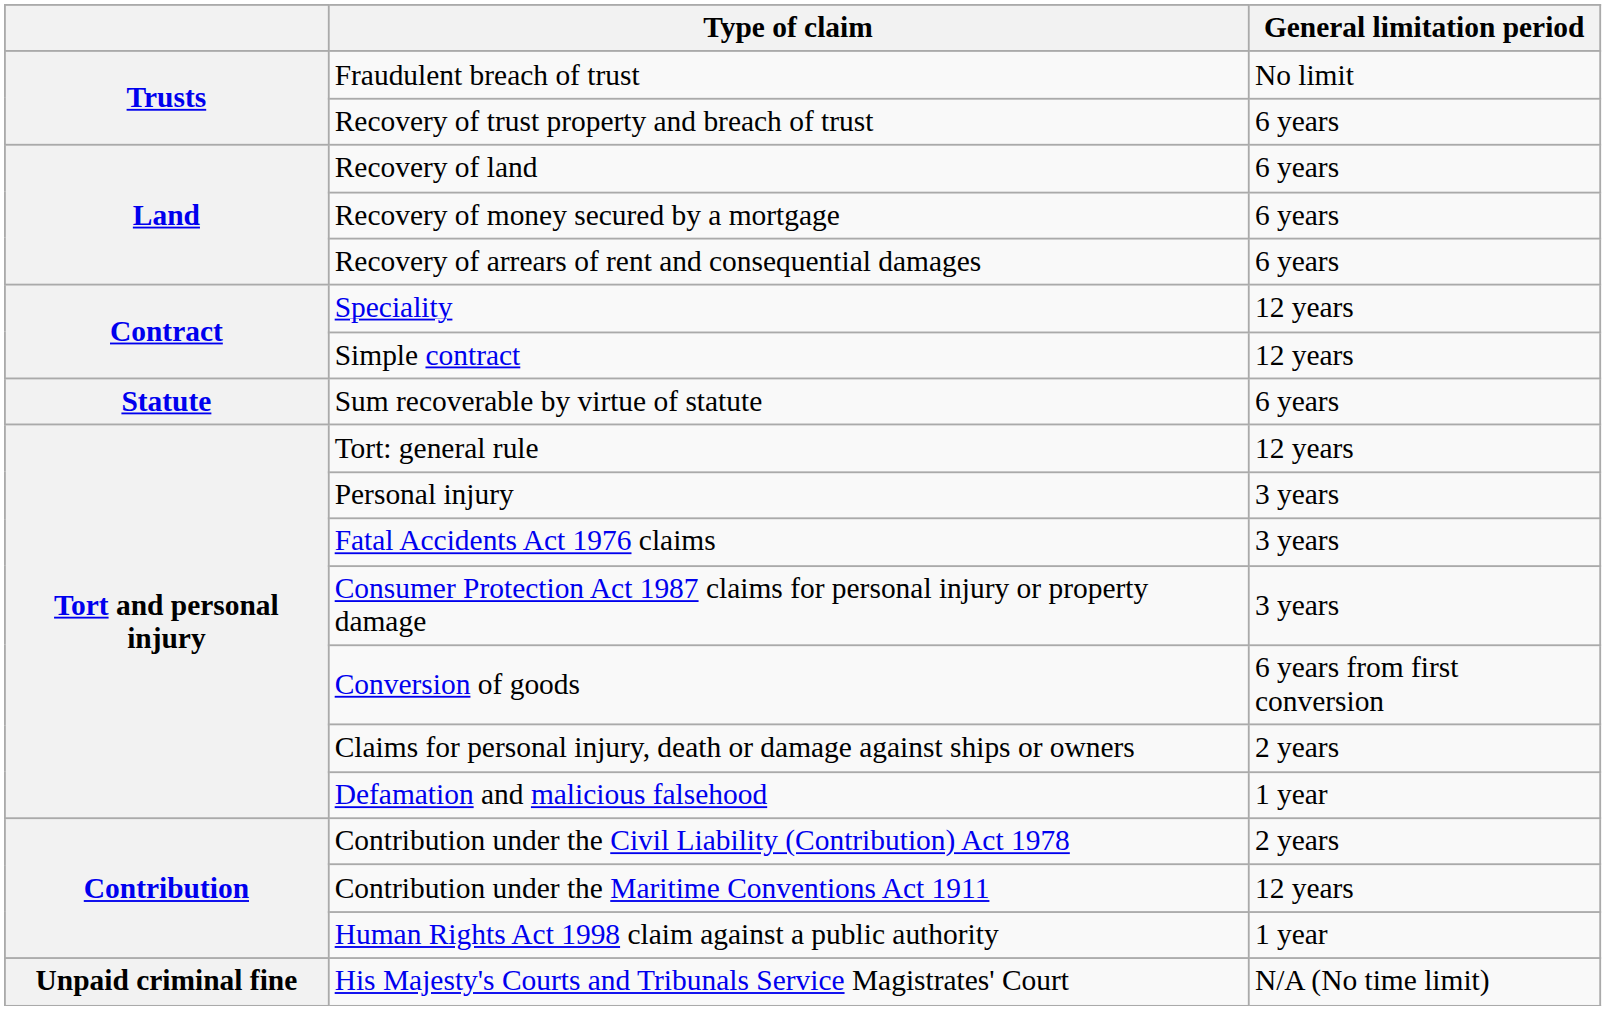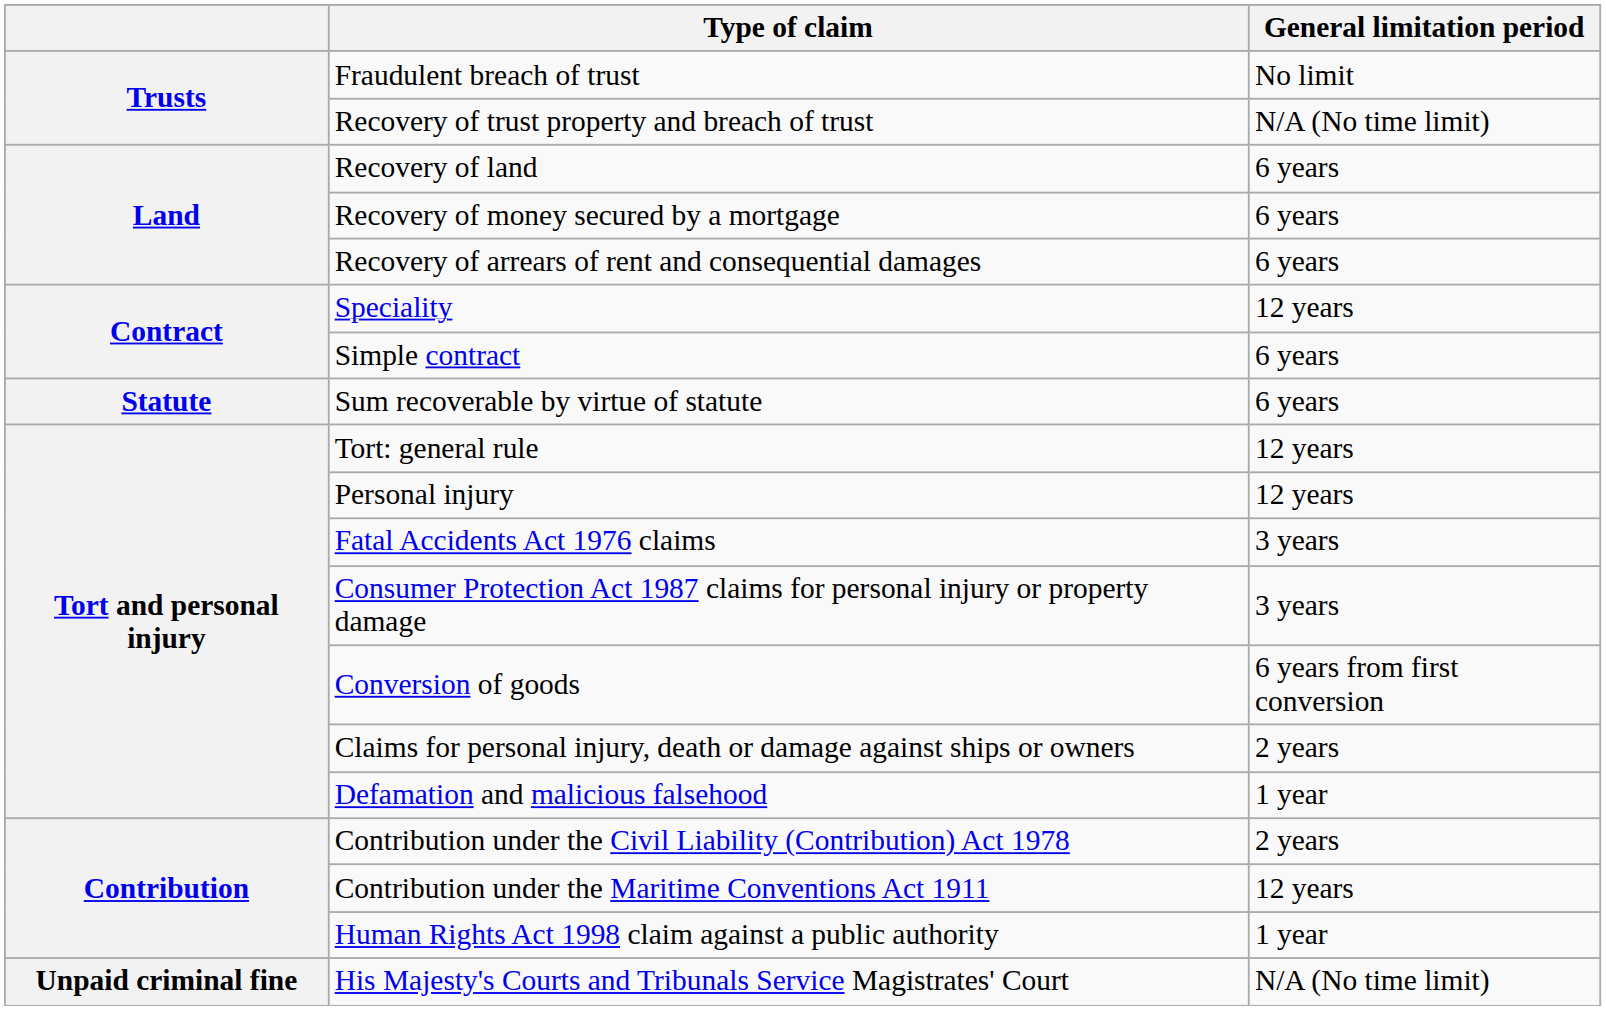 <table class="wikitable collapsible">
 <tr>
 <th></th>
 <th>Type of claim</th>
 <th>General limitation period</th>
 </tr>
 <tr>
 <th rowspan=2><a href='#'>Trusts</a></th>
 <td>Fraudulent breach of trust</td>
 <td>No limit</td>
 </tr>
 <tr>
 <td>Recovery of trust property and breach of trust</td>
-<td>6 years</td>
+<td>N/A (No time limit)</td>
 </tr>
 <tr>
 <th rowspan=3><a href='#'>Land</a></th>
 <td>Recovery of land</td>
 <td>6 years</td>
 </tr>
 <tr>
 <td>Recovery of money secured by a mortgage</td>
 <td>6 years</td>
 </tr>
 <tr>
 <td>Recovery of arrears of rent and consequential damages</td>
 <td>6 years</td>
 </tr>
 <tr>
 <th rowspan=2><a href='#'>Contract</a></th>
 <td><a href='#'>Speciality</a></td>
 <td>12 years</td>
 </tr>
 <tr>
 <td>Simple <a href='#'>contract</a></td>
-<td>12 years</td>
+<td>6 years</td>
 </tr>
 <tr>
 <th><a href='#'>Statute</a></th>
 <td>Sum recoverable by virtue of statute</td>
 <td>6 years</td>
 </tr>
 <tr>
 <th rowspan=7><a href='#'>Tort</a> and personal injury</th>
 <td>Tort: general rule</td>
 <td>12 years</td>
 </tr>
 <tr>
 <td>Personal injury</td>
-<td>3 years</td>
+<td>12 years</td>
 </tr>
 <tr>
 <td><a href='#'>Fatal Accidents Act 1976</a> claims</td>
 <td>3 years</td>
 </tr>
 <tr>
 <td><a href='#'>Consumer Protection Act 1987</a> claims for personal injury or property damage</td>
 <td>3 years</td>
 </tr>
 <tr>
 <td><a href='#'>Conversion</a> of goods</td>
 <td>6 years from first conversion</td>
 </tr>
 <tr>
 <td>Claims for personal injury, death or damage against ships or owners</td>
 <td>2 years</td>
 </tr>
 <tr>
 <td><a href='#'>Defamation</a> and <a href='#'>malicious falsehood</a></td>
 <td>1 year</td>
 </tr>
 <tr>
 <th rowspan=3><a href='#'>Contribution</a></th>
 <td>Contribution under the <a href='#'>Civil Liability (Contribution) Act 1978</a></td>
 <td>2 years</td>
 </tr>
 <tr>
 <td>Contribution under the <a href='#'>Maritime Conventions Act 1911</a></td>
 <td>12 years</td>
 </tr>
 <tr>
 <td><a href='#'>Human Rights Act 1998</a> claim against a public authority</td>
 <td>1 year</td>
 </tr>
 <tr>
 <th rowspan=1>Unpaid criminal fine</th>
 <td><a href='#'>His Majesty's Courts and Tribunals Service</a> Magistrates' Court</td>
 <td>N/A (No time limit)</td>
 </tr>
 </table>
